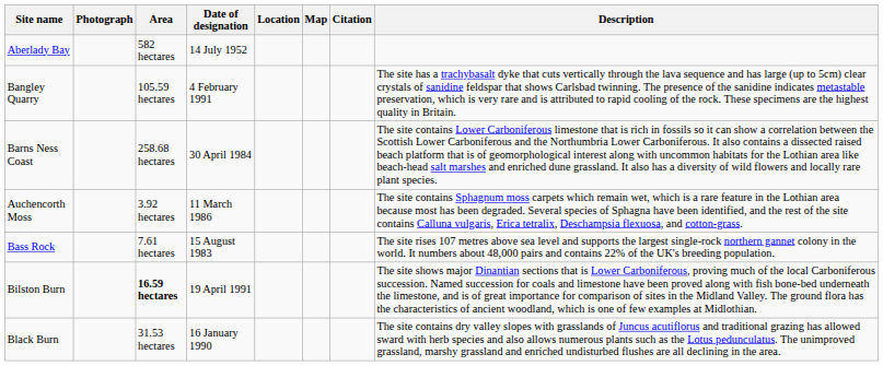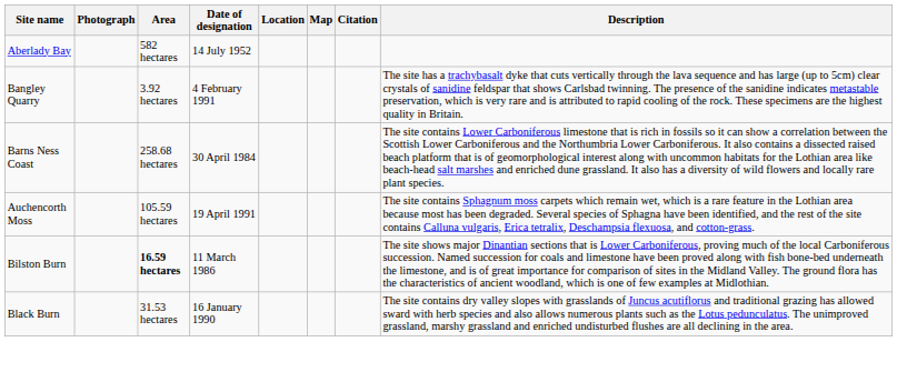 <table class="wikitable plainrowheaders sortable sort-under">
 <tr>
 <th scope="col">Site name</th>
 <th scope="col" class="unsortable">Photograph</th>
 <th scope="col">Area</th>
 <th scope="col">Date of designation</th>
 <th scope="col">Location</th>
 <th scope="col" class="unsortable">Map</th>
 <th scope="col" class="unsortable">Citation</th>
 <th scope="col" class="unsortable">Description</th>
 </tr>
 <tr>
 <td><a href='#'>Aberlady Bay</a></td>
 <td></td>
 <td>582 hectares</td>
 <td>14 July 1952</td>
 <td></td>
 <td></td>
 <td></td>
 <td></td>
 </tr>
 <tr>
 <td>Bangley Quarry</td>
 <td></td>
-<td>105.59 hectares</td>
+<td>3.92 hectares</td>
 <td>4 February 1991</td>
 <td></td>
 <td></td>
 <td></td>
 <td>The site has a <a href='#'>trachybasalt</a> dyke that cuts vertically through the lava sequence and has large (up to 5cm) clear crystals of <a href='#'>sanidine</a> feldspar that shows Carlsbad twinning. The presence of the sanidine indicates <a href='#'>metastable</a> preservation, which is very rare and is attributed to rapid cooling of the rock. These specimens are the highest quality in Britain.</td>
 </tr>
 <tr>
 <td>Barns Ness Coast</td>
 <td></td>
 <td>258.68 hectares</td>
 <td>30 April 1984</td>
 <td></td>
 <td></td>
 <td></td>
 <td>The site contains <a href='#'>Lower Carboniferous</a> limestone that is rich in fossils so it can show a correlation between the Scottish Lower Carboniferous and the Northumbria Lower Carboniferous. It also contains a dissected raised beach platform that is of geomorphological interest along with uncommon habitats for the Lothian area like beach-head <a href='#'>salt marshes</a> and enriched dune grassland. It also has a diversity of wild flowers and locally rare plant species.</td>
 </tr>
 <tr>
 <td>Auchencorth Moss</td>
 <td></td>
-<td>3.92 hectares</td>
-<td>11 March 1986</td>
+<td>105.59 hectares</td>
+<td>19 April 1991</td>
 <td></td>
 <td></td>
 <td></td>
 <td>The site contains <a href='#'>Sphagnum moss</a> carpets which remain wet, which is a rare feature in the Lothian area because most has been degraded. Several species of Sphagna have been identified, and the rest of the site contains <a href='#'>Calluna vulgaris</a>, <a href='#'>Erica tetralix</a>, <a href='#'>Deschampsia flexuosa</a>, and <a href='#'>cotton-grass</a>.</td>
 </tr>
 <tr>
-<td><a href='#'>Bass Rock</a></td>
-<td></td>
-<td>7.61 hectares</td>
-<td>15 August 1983</td>
-<td></td>
-<td></td>
-<td></td>
-<td>The site rises 107 metres above sea level and supports the largest single-rock <a href='#'>northern gannet</a> colony in the world. It numbers about 48,000 pairs and contains 22% of the UK's breeding population.</td>
-</tr>
-<tr>
 <td>Bilston Burn</td>
 <td></td>
 <td><strong>16.59 hectares</strong></td>
-<td>19 April 1991</td>
+<td>11 March 1986</td>
 <td></td>
 <td></td>
 <td></td>
 <td>The site shows major <a href='#'>Dinantian</a> sections that is <a href='#'>Lower Carboniferous</a>, proving much of the local Carboniferous succession. Named succession for coals and limestone have been proved along with fish bone-bed underneath the limestone, and is of great importance for comparison of sites in the Midland Valley. The ground flora has the characteristics of ancient woodland, which is one of few examples at Midlothian.</td>
 </tr>
 <tr>
 <td>Black Burn</td>
 <td></td>
 <td>31.53 hectares</td>
 <td>16 January 1990</td>
 <td></td>
 <td></td>
 <td></td>
 <td>The site contains dry valley slopes with grasslands of <a href='#'>Juncus acutiflorus</a> and traditional grazing has allowed sward with herb species and also allows numerous plants such as the <a href='#'>Lotus pedunculatus</a>. The unimproved grassland, marshy grassland and enriched undisturbed flushes are all declining in the area.</td>
 </tr>
 </table>
